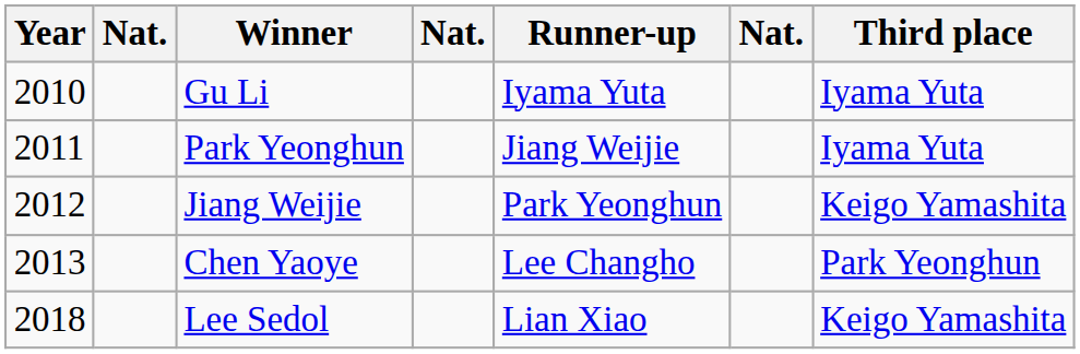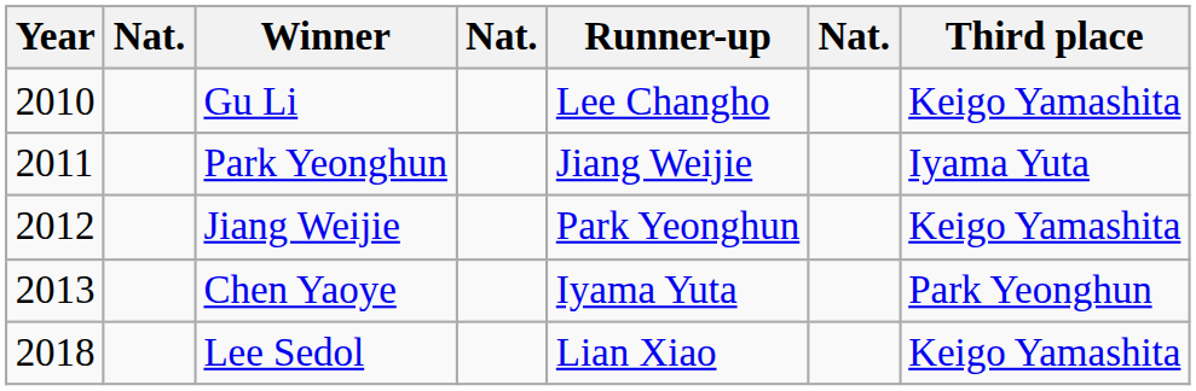 <table class="wikitable">
 <tr>
 <th>Year</th>
 <th>Nat.</th>
 <th>Winner</th>
 <th>Nat.</th>
 <th>Runner-up</th>
 <th>Nat.</th>
 <th>Third place</th>
 </tr>
 <tr>
 <td>2010</td>
 <td></td>
 <td><a href='#'>Gu Li</a></td>
 <td></td>
-<td><a href='#'>Iyama Yuta</a></td>
+<td><a href='#'>Lee Changho</a></td>
 <td></td>
-<td><a href='#'>Iyama Yuta</a></td>
+<td><a href='#'>Keigo Yamashita</a></td>
 </tr>
 <tr>
 <td>2011</td>
 <td></td>
 <td><a href='#'>Park Yeonghun</a></td>
 <td></td>
 <td><a href='#'>Jiang Weijie</a></td>
 <td></td>
 <td><a href='#'>Iyama Yuta</a></td>
 </tr>
 <tr>
 <td>2012</td>
 <td></td>
 <td><a href='#'>Jiang Weijie</a></td>
 <td></td>
 <td><a href='#'>Park Yeonghun</a></td>
 <td></td>
 <td><a href='#'>Keigo Yamashita</a></td>
 </tr>
 <tr>
 <td>2013</td>
 <td></td>
 <td><a href='#'>Chen Yaoye</a></td>
 <td></td>
-<td><a href='#'>Lee Changho</a></td>
+<td><a href='#'>Iyama Yuta</a></td>
 <td></td>
 <td><a href='#'>Park Yeonghun</a></td>
 </tr>
 <tr>
 <td>2018</td>
 <td></td>
 <td><a href='#'>Lee Sedol</a></td>
 <td></td>
 <td><a href='#'>Lian Xiao</a></td>
 <td></td>
 <td><a href='#'>Keigo Yamashita</a></td>
 </tr>
 </table>
